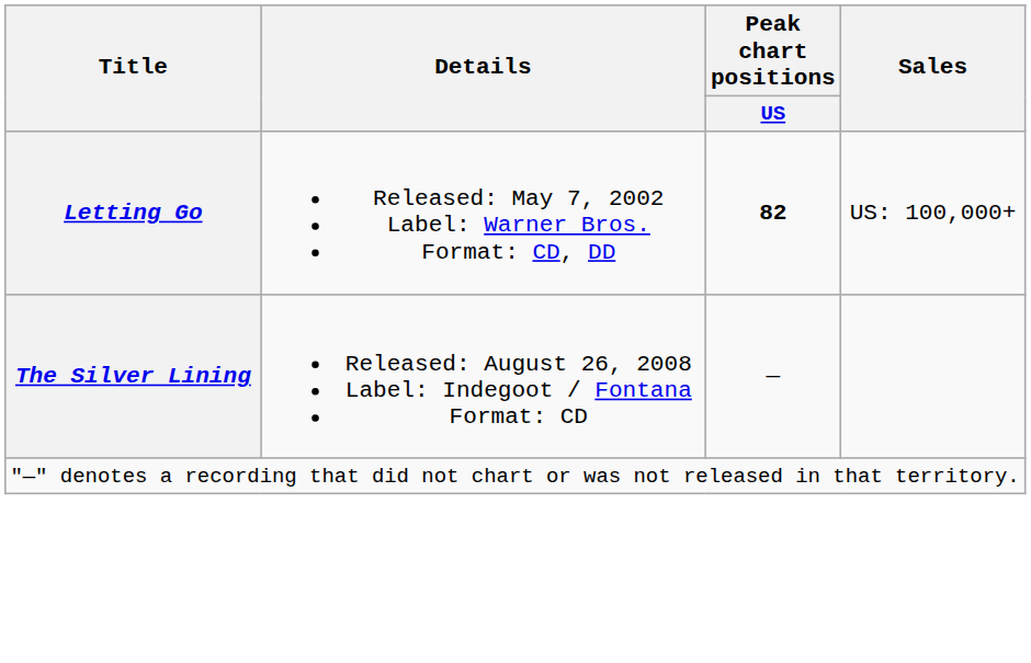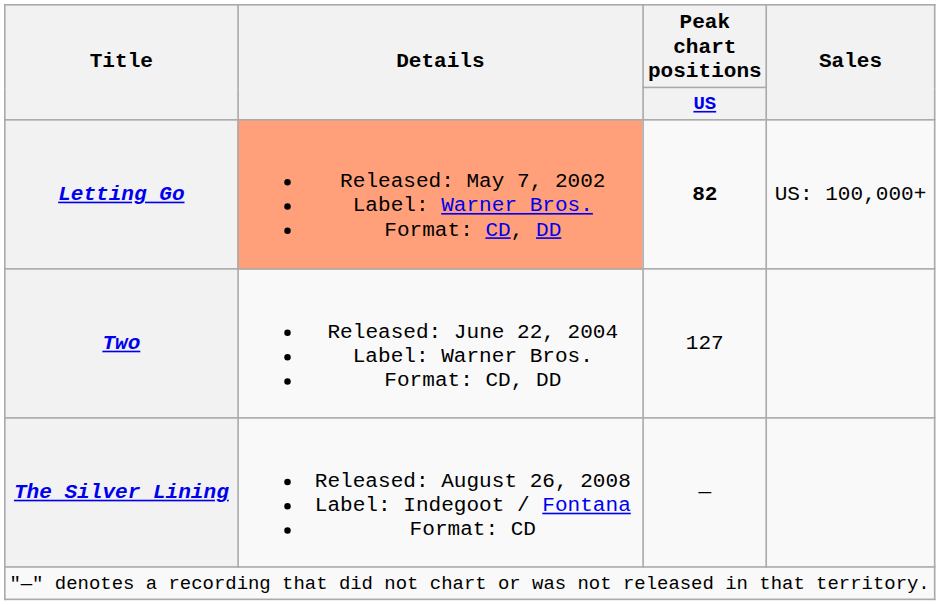 <table class="wikitable plainrowheaders" style="text-align:center;" border="1">
 <tr>
 <th rowspan="2">Title</th>
 <th rowspan="2">Details</th>
 <th>Peak chart positions</th>
 <th rowspan="2">Sales</th>
 </tr>
 <tr>
 <th scope="col" style="width:2em;font-size:90%;"><a href='#'>US</a><br></th>
 </tr>
 <tr>
 <th scope="row"><em><a href='#'>Letting Go</a></em></th>
-<td><br><ul><li>Released: May 7, 2002</li><li>Label: <a href='#'>Warner Bros.</a></li><li>Format: <a href='#'>CD</a>, <a href='#'>DD</a></li></ul></td>
+<td style="background: lightsalmon;"><br><ul><li>Released: May 7, 2002</li><li>Label: <a href='#'>Warner Bros.</a></li><li>Format: <a href='#'>CD</a>, <a href='#'>DD</a></li></ul></td>
 <td><strong>82</strong></td>
 <td>US: 100,000+</td>
+</tr>
+<tr>
+<th scope="row"><em><a href='#'>Two</a></em></th>
+<td><br><ul><li>Released: June 22, 2004</li><li>Label: Warner Bros.</li><li>Format: CD, DD</li></ul></td>
+<td>127</td>
+<td></td>
 </tr>
 <tr>
 <th scope="row"><em><a href='#'>The Silver Lining</a></em></th>
 <td><br><ul><li>Released: August 26, 2008</li><li>Label:  Indegoot / <a href='#'>Fontana</a></li><li>Format: CD</li></ul></td>
 <td>—</td>
 <td></td>
 </tr>
 <tr>
 <td colspan="4" style="font-size:90%">"—" denotes a recording that did not chart or was not released in that territory.</td>
 </tr>
 </table>
